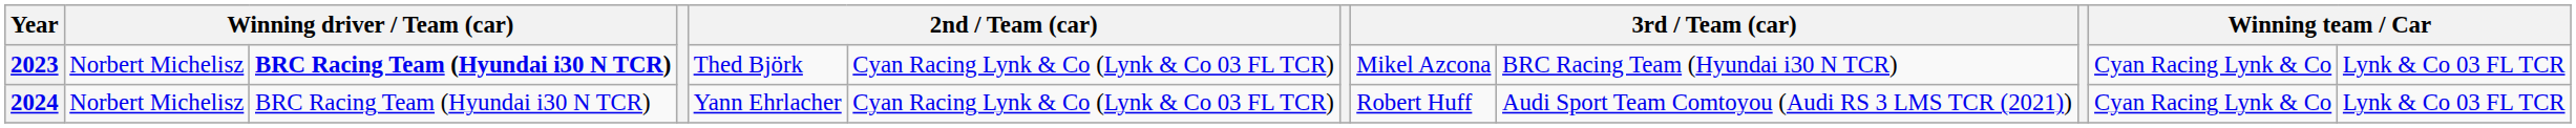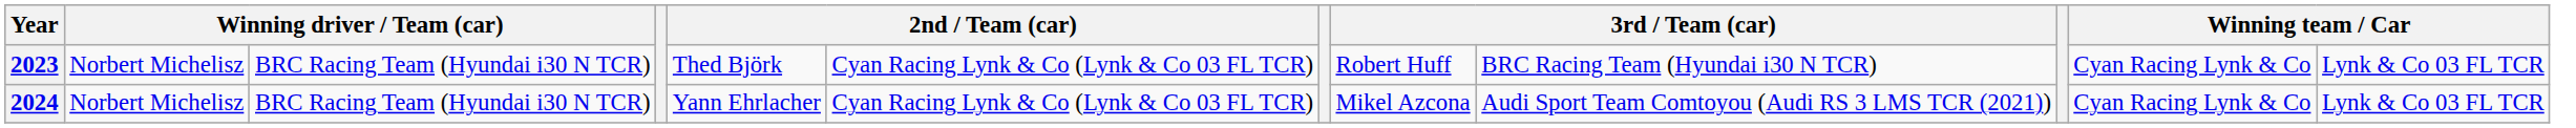 <table class="wikitable" style="font-size: 90%;">
 <tr>
 <th>Year</th>
 <th colspan="2">Winning driver / Team (car)</th>
 <th rowspan="3"></th>
 <th colspan="2" width="225">2nd / Team (car)</th>
 <th rowspan="3"></th>
 <th colspan="2" width="225">3rd / Team (car)</th>
 <th rowspan="3"></th>
 <th colspan="2">Winning team / Car</th>
 </tr>
 <tr>
 <th><a href='#'>2023</a></th>
 <td> <a href='#'>Norbert Michelisz</a></td>
-<td><strong><a href='#'>BRC Racing Team</a> (<a href='#'>Hyundai i30 N TCR</a>)</strong></td>
+<td><a href='#'>BRC Racing Team</a> (<a href='#'>Hyundai i30 N TCR</a>)</td>
 <td> <a href='#'>Thed Björk</a></td>
 <td><a href='#'>Cyan Racing Lynk & Co</a> (<a href='#'>Lynk & Co 03 FL TCR</a>)</td>
-<td> <a href='#'>Mikel Azcona</a></td>
+<td> <a href='#'>Robert Huff</a></td>
 <td><a href='#'>BRC Racing Team</a> (<a href='#'>Hyundai i30 N TCR</a>)</td>
 <td> <a href='#'>Cyan Racing Lynk & Co</a></td>
 <td><a href='#'>Lynk & Co 03 FL TCR</a></td>
 </tr>
 <tr>
 <th><a href='#'>2024</a></th>
 <td> <a href='#'>Norbert Michelisz</a></td>
 <td><a href='#'>BRC Racing Team</a> (<a href='#'>Hyundai i30 N TCR</a>)</td>
 <td> <a href='#'>Yann Ehrlacher</a></td>
 <td><a href='#'>Cyan Racing Lynk & Co</a> (<a href='#'>Lynk & Co 03 FL TCR</a>)</td>
-<td> <a href='#'>Robert Huff</a></td>
+<td> <a href='#'>Mikel Azcona</a></td>
 <td><a href='#'>Audi Sport Team Comtoyou</a> (<a href='#'>Audi RS 3 LMS TCR (2021)</a>)</td>
 <td> <a href='#'>Cyan Racing Lynk & Co</a></td>
 <td><a href='#'>Lynk & Co 03 FL TCR</a></td>
 </tr>
 </table>
